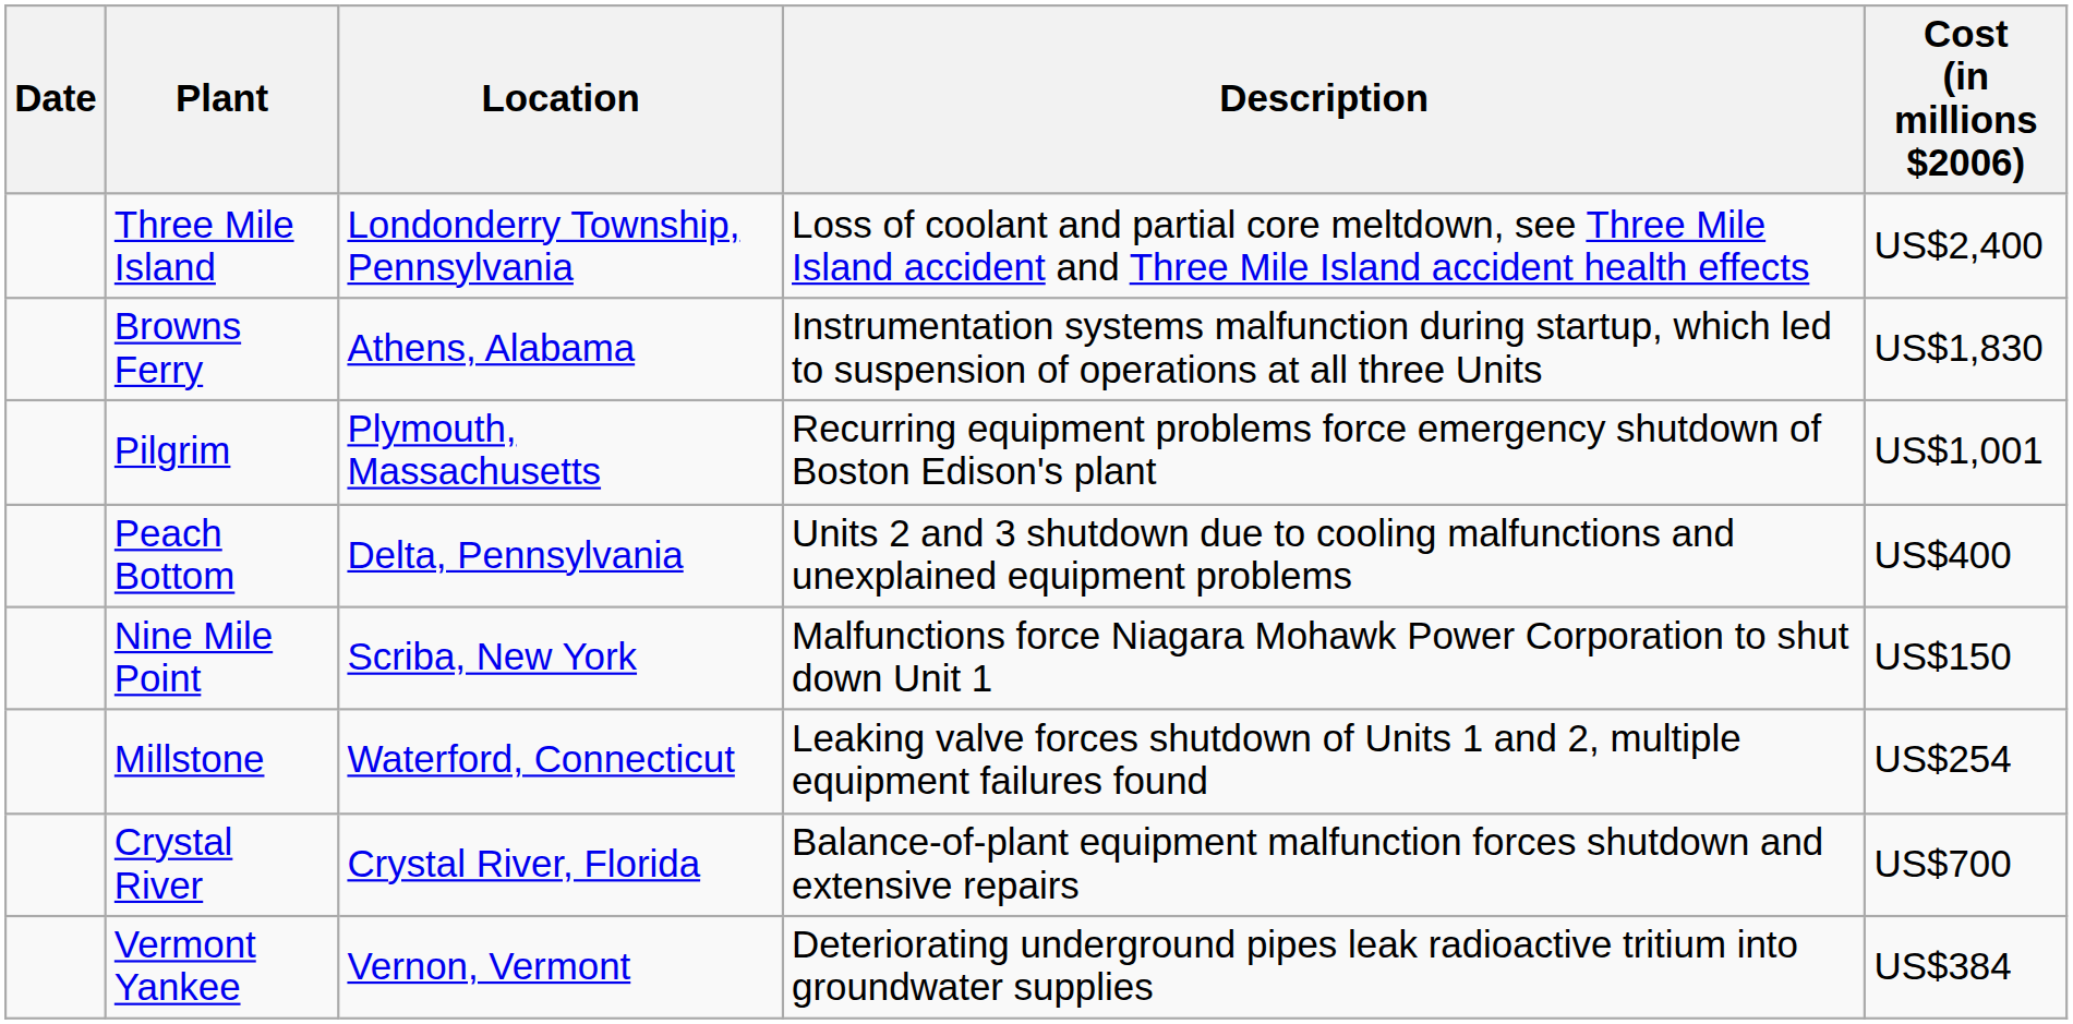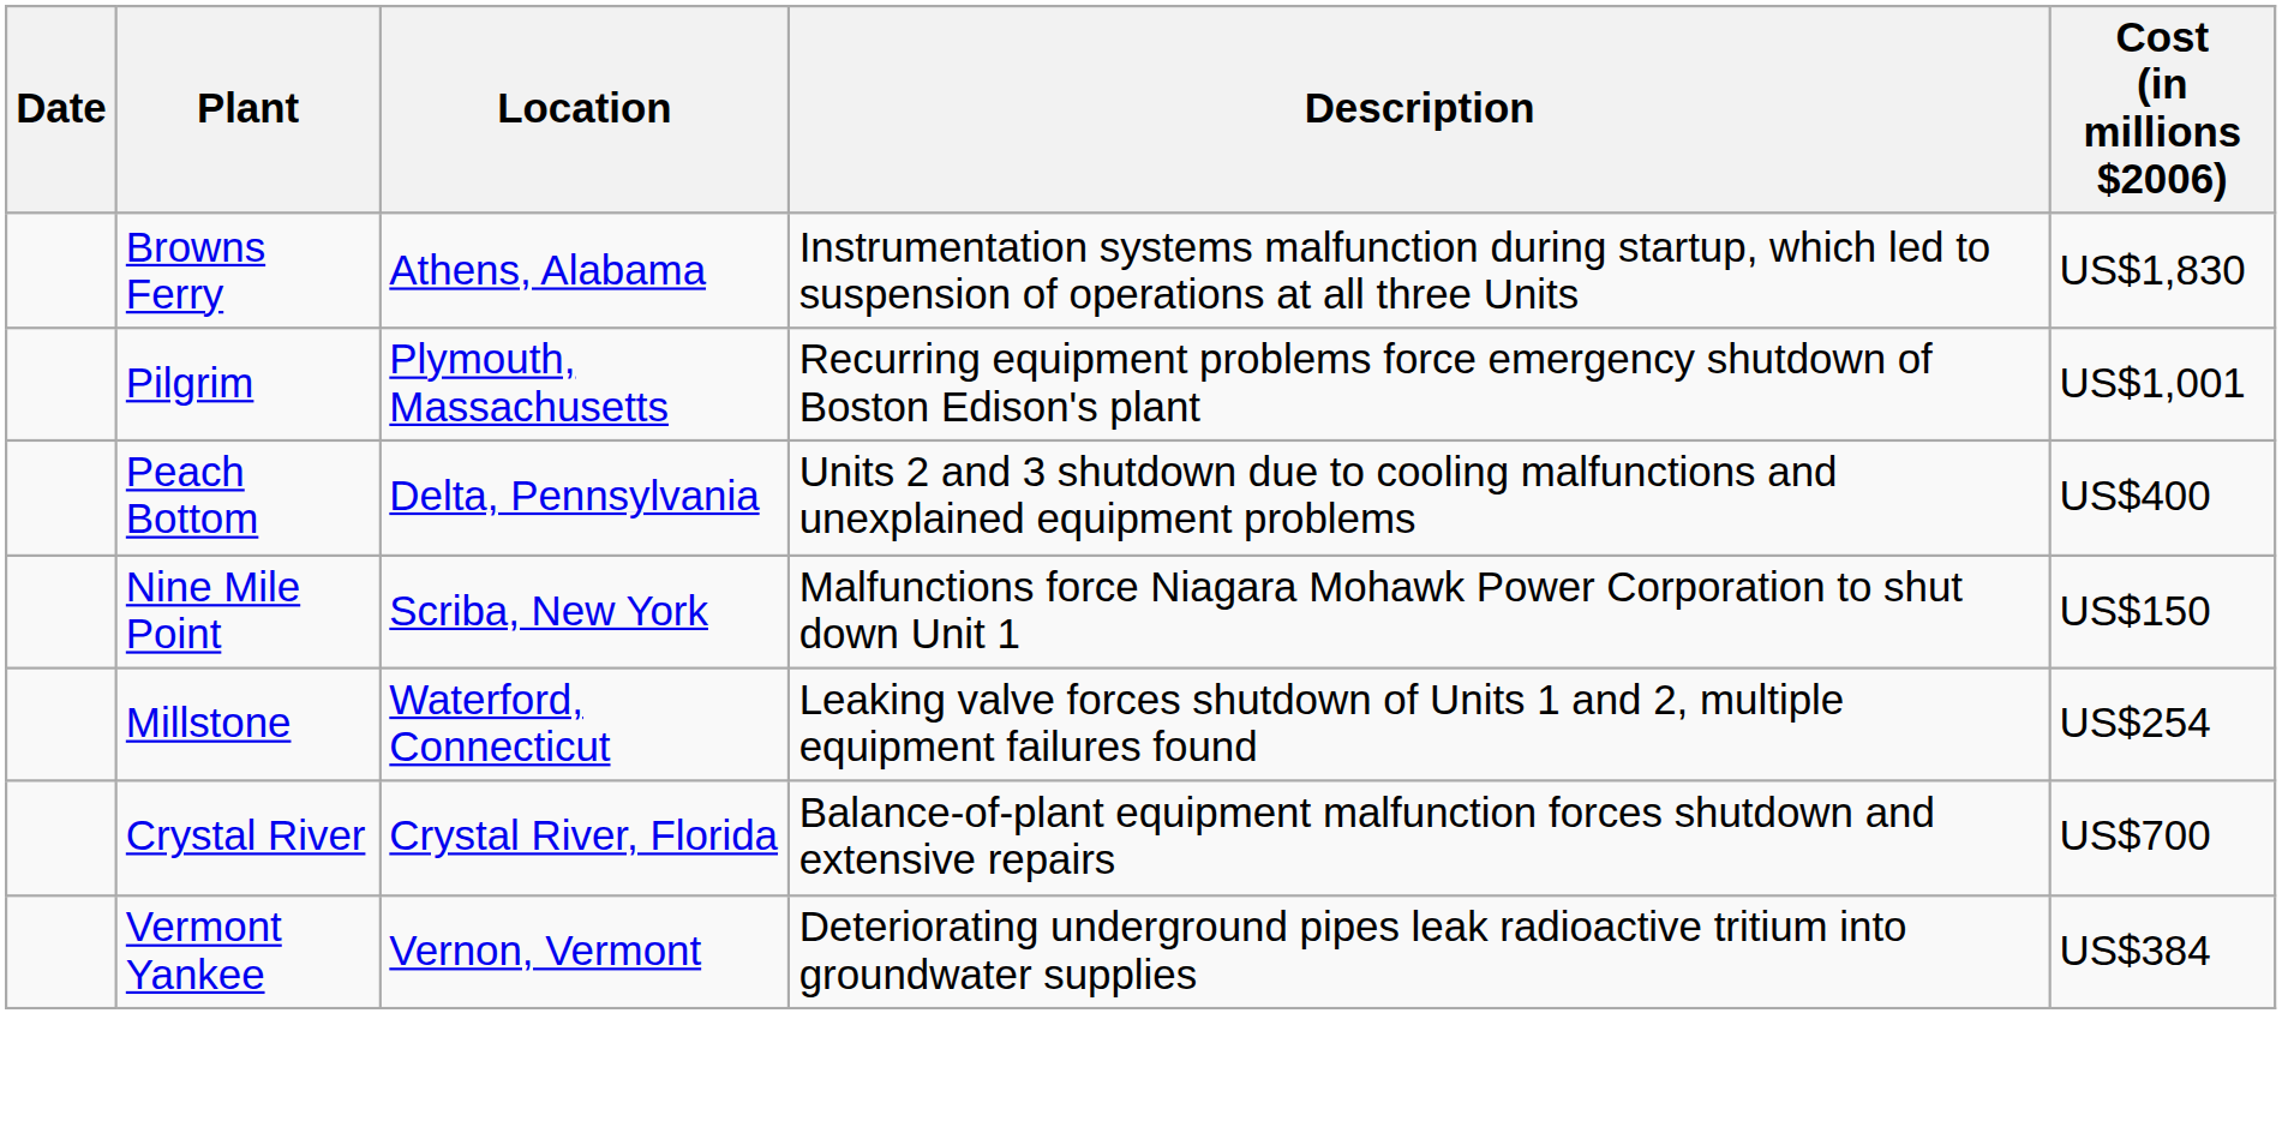 <table class="wikitable sortable">
 <tr>
 <th>Date</th>
 <th>Plant</th>
 <th>Location</th>
 <th class="unsortable">Description</th>
 <th>Cost <br> (in millions <br> $2006)</th>
-</tr>
-<tr>
-<td></td>
-<td><a href='#'>Three Mile Island</a></td>
-<td><a href='#'>Londonderry Township, Pennsylvania</a></td>
-<td>Loss of coolant and partial core meltdown, see <a href='#'>Three Mile Island accident</a> and <a href='#'>Three Mile Island accident health effects</a></td>
-<td> US$2,400</td>
 </tr>
 <tr>
 <td></td>
 <td><a href='#'>Browns Ferry</a></td>
 <td><a href='#'>Athens, Alabama</a></td>
 <td>Instrumentation systems malfunction during startup, which led to suspension of operations at all three Units</td>
 <td> US$1,830</td>
 </tr>
 <tr>
 <td></td>
 <td><a href='#'>Pilgrim</a></td>
 <td><a href='#'>Plymouth, Massachusetts</a></td>
 <td>Recurring equipment problems force emergency shutdown of Boston Edison's plant</td>
 <td> US$1,001</td>
 </tr>
 <tr>
 <td></td>
 <td><a href='#'>Peach Bottom</a></td>
 <td><a href='#'>Delta, Pennsylvania</a></td>
 <td>Units 2 and 3 shutdown due to cooling malfunctions and unexplained equipment problems</td>
 <td> US$400</td>
 </tr>
 <tr>
 <td></td>
 <td><a href='#'>Nine Mile Point</a></td>
 <td><a href='#'>Scriba, New York</a></td>
 <td>Malfunctions force Niagara Mohawk Power Corporation to shut down Unit 1</td>
 <td> US$150</td>
 </tr>
 <tr>
 <td></td>
 <td><a href='#'>Millstone</a></td>
 <td><a href='#'>Waterford, Connecticut</a></td>
 <td>Leaking valve forces shutdown of Units 1 and 2, multiple equipment failures found</td>
 <td> US$254</td>
 </tr>
 <tr>
 <td></td>
 <td><a href='#'>Crystal River</a></td>
 <td><a href='#'>Crystal River, Florida</a></td>
 <td>Balance-of-plant equipment malfunction forces shutdown and extensive repairs</td>
 <td> US$700</td>
 </tr>
 <tr>
 <td></td>
 <td><a href='#'>Vermont Yankee</a></td>
 <td><a href='#'>Vernon, Vermont</a></td>
 <td>Deteriorating underground pipes leak radioactive tritium into groundwater supplies</td>
 <td> US$384</td>
 </tr>
 </table>
